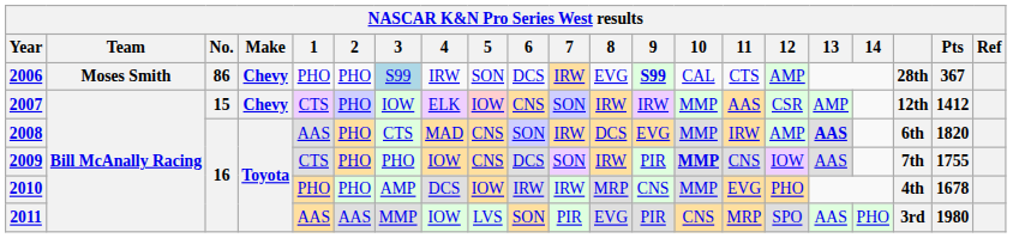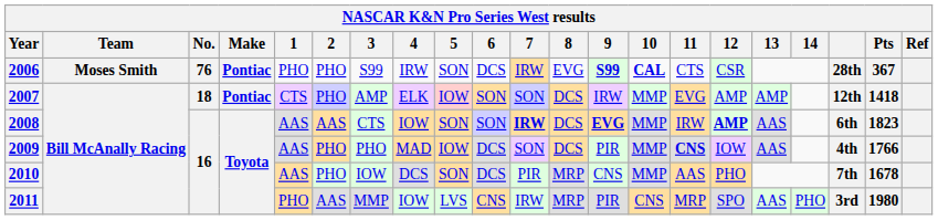 <table class="wikitable" style="text-align:center; font-size:75%">
 <tr>
 <th colspan=23><a href='#'>NASCAR K&N Pro Series West</a> results</th>
 </tr>
 <tr>
 <th>Year</th>
 <th>Team</th>
 <th>No.</th>
 <th>Make</th>
 <th>1</th>
 <th>2</th>
 <th>3</th>
 <th>4</th>
 <th>5</th>
 <th>6</th>
 <th>7</th>
 <th>8</th>
 <th>9</th>
 <th>10</th>
 <th>11</th>
 <th>12</th>
 <th>13</th>
 <th>14</th>
 <th></th>
 <th>Pts</th>
 <th>Ref</th>
 </tr>
 <tr>
 <th><a href='#'>2006</a></th>
 <th>Moses Smith</th>
-<th>86</th>
-<th><a href='#'>Chevy</a></th>
+<th>76</th>
+<th><a href='#'>Pontiac</a></th>
 <td><a href='#'>PHO</a></td>
 <td><a href='#'>PHO</a></td>
-<td style="background: lightblue;"><a href='#'>S99</a></td>
+<td><a href='#'>S99</a></td>
 <td><a href='#'>IRW</a></td>
 <td><a href='#'>SON</a></td>
 <td><a href='#'>DCS</a></td>
 <td style="background:#FFDF9F;"><a href='#'>IRW</a><br></td>
 <td><a href='#'>EVG</a></td>
 <td style="background:#DFFFDF;"><strong><a href='#'>S99</a><br></strong></td>
-<td><a href='#'>CAL</a></td>
+<td><strong><a href='#'>CAL</a></strong></td>
 <td><a href='#'>CTS</a></td>
-<td style="background:#DFFFDF;"><a href='#'>AMP</a><br></td>
+<td style="background:#DFFFDF;"><a href='#'>CSR</a><br></td>
 <td colspan=2></td>
 <th>28th</th>
 <th>367</th>
 <th></th>
 </tr>
 <tr>
 <th><a href='#'>2007</a></th>
 <th rowspan=5><a href='#'>Bill McAnally Racing</a></th>
-<th>15</th>
-<th><a href='#'>Chevy</a></th>
+<th>18</th>
+<th><a href='#'>Pontiac</a></th>
 <td style="background:#EFCFFF;"><a href='#'>CTS</a><br></td>
 <td style="background:#CFCFFF;"><a href='#'>PHO</a><br></td>
-<td style="background:#DFFFDF;"><a href='#'>IOW</a><br></td>
+<td style="background:#DFFFDF;"><a href='#'>AMP</a><br></td>
 <td style="background:#EFCFFF;"><a href='#'>ELK</a><br></td>
 <td style="background:#FFCFCF;"><a href='#'>IOW</a><br></td>
-<td style="background:#FFDF9F;"><a href='#'>CNS</a><br></td>
+<td style="background:#FFDF9F;"><a href='#'>SON</a><br></td>
 <td style="background:#CFCFFF;"><a href='#'>SON</a><br></td>
-<td style="background:#FFDF9F;"><a href='#'>IRW</a><br></td>
+<td style="background:#FFDF9F;"><a href='#'>DCS</a><br></td>
 <td style="background:#EFCFFF;"><a href='#'>IRW</a><br></td>
 <td style="background:#DFFFDF;"><a href='#'>MMP</a><br></td>
-<td style="background:#FFDF9F;"><a href='#'>AAS</a><br></td>
-<td style="background:#DFFFDF;"><a href='#'>CSR</a><br></td>
+<td style="background:#FFDF9F;"><a href='#'>EVG</a><br></td>
+<td style="background:#DFFFDF;"><a href='#'>AMP</a><br></td>
 <td style="background:#DFFFDF;"><a href='#'>AMP</a><br></td>
 <td></td>
 <th>12th</th>
-<th>1412</th>
+<th>1418</th>
 <th></th>
 </tr>
 <tr>
 <th><a href='#'>2008</a></th>
 <th rowspan=4>16</th>
 <th rowspan=4><a href='#'>Toyota</a></th>
 <td style="background:#DFDFDF;"><a href='#'>AAS</a><br></td>
-<td style="background:#FFDF9F;"><a href='#'>PHO</a><br></td>
+<td style="background:#FFDF9F;"><a href='#'>AAS</a><br></td>
 <td style="background:#DFFFDF;"><a href='#'>CTS</a><br></td>
-<td style="background:#FFDF9F;"><a href='#'>MAD</a><br></td>
-<td style="background:#FFDF9F;"><a href='#'>CNS</a><br></td>
+<td style="background:#FFDF9F;"><a href='#'>IOW</a><br></td>
+<td style="background:#FFDF9F;"><a href='#'>SON</a><br></td>
 <td style="background:#CFCFFF;"><a href='#'>SON</a><br></td>
-<td style="background:#FFDF9F;"><a href='#'>IRW</a><br></td>
+<td style="background:#FFDF9F;"><strong><a href='#'>IRW</a><br></strong></td>
 <td style="background:#FFDF9F;"><a href='#'>DCS</a><br></td>
-<td style="background:#FFDF9F;"><a href='#'>EVG</a><br></td>
+<td style="background:#FFDF9F;"><strong><a href='#'>EVG</a><br></strong></td>
 <td style="background:#DFDFDF;"><a href='#'>MMP</a><br></td>
 <td style="background:#FFDF9F;"><a href='#'>IRW</a><br></td>
-<td style="background:#DFFFDF;"><a href='#'>AMP</a><br></td>
-<td style="background:#DFDFDF;"><strong><a href='#'>AAS</a><br></strong></td>
+<td style="background:#DFFFDF;"><strong><a href='#'>AMP</a><br></strong></td>
+<td style="background:#DFDFDF;"><a href='#'>AAS</a><br></td>
 <td></td>
 <th>6th</th>
-<th>1820</th>
+<th>1823</th>
 <th></th>
 </tr>
 <tr>
 <th><a href='#'>2009</a></th>
-<td style="background:#DFDFDF;"><a href='#'>CTS</a><br></td>
+<td style="background:#DFDFDF;"><a href='#'>AAS</a><br></td>
 <td style="background:#FFDF9F;"><a href='#'>PHO</a><br></td>
 <td style="background:#DFFFDF;"><a href='#'>PHO</a><br></td>
+<td style="background:#FFDF9F;"><a href='#'>MAD</a><br></td>
 <td style="background:#FFDF9F;"><a href='#'>IOW</a><br></td>
-<td style="background:#FFDF9F;"><a href='#'>CNS</a><br></td>
 <td style="background:#DFDFDF;"><a href='#'>DCS</a><br></td>
 <td style="background:#EFCFFF;"><a href='#'>SON</a><br></td>
-<td style="background:#FFDF9F;"><a href='#'>IRW</a><br></td>
+<td style="background:#FFDF9F;"><a href='#'>DCS</a><br></td>
 <td style="background:#DFFFDF;"><a href='#'>PIR</a><br></td>
-<td style="background:#DFDFDF;"><strong><a href='#'>MMP</a><br></strong></td>
-<td style="background:#DFDFDF;"><a href='#'>CNS</a><br></td>
+<td style="background:#DFDFDF;"><a href='#'>MMP</a><br></td>
+<td style="background:#DFDFDF;"><strong><a href='#'>CNS</a><br></strong></td>
 <td style="background:#EFCFFF;"><a href='#'>IOW</a><br></td>
 <td style="background:#DFDFDF;"><a href='#'>AAS</a><br></td>
 <td></td>
-<th>7th</th>
-<th>1755</th>
+<th>4th</th>
+<th>1766</th>
 <th></th>
 </tr>
 <tr>
 <th><a href='#'>2010</a></th>
-<td style="background:#FFDF9F;"><a href='#'>PHO</a><br></td>
+<td style="background:#FFDF9F;"><a href='#'>AAS</a><br></td>
 <td style="background:#DFFFDF;"><a href='#'>PHO</a><br></td>
-<td style="background:#DFFFDF;"><a href='#'>AMP</a><br></td>
+<td style="background:#DFFFDF;"><a href='#'>IOW</a><br></td>
 <td style="background:#DFDFDF;"><a href='#'>DCS</a><br></td>
-<td style="background:#FFDF9F;"><a href='#'>IOW</a><br></td>
-<td style="background:#DFDFDF;"><a href='#'>IRW</a><br></td>
-<td style="background:#DFFFDF;"><a href='#'>IRW</a><br></td>
+<td style="background:#FFDF9F;"><a href='#'>SON</a><br></td>
+<td style="background:#DFDFDF;"><a href='#'>DCS</a><br></td>
+<td style="background:#DFFFDF;"><a href='#'>PIR</a><br></td>
 <td style="background:#DFDFDF;"><a href='#'>MRP</a><br></td>
 <td style="background:#DFFFDF;"><a href='#'>CNS</a><br></td>
 <td style="background:#DFDFDF;"><a href='#'>MMP</a><br></td>
-<td style="background:#FFDF9F;"><a href='#'>EVG</a><br></td>
+<td style="background:#FFDF9F;"><a href='#'>AAS</a><br></td>
 <td style="background:#FFDF9F;"><a href='#'>PHO</a><br></td>
 <td colspan=2></td>
-<th>4th</th>
+<th>7th</th>
 <th>1678</th>
 <th></th>
 </tr>
 <tr>
 <th><a href='#'>2011</a></th>
-<td style="background:#FFDF9F;"><a href='#'>AAS</a><br></td>
+<td style="background:#FFDF9F;"><a href='#'>PHO</a><br></td>
 <td style="background:#DFDFDF;"><a href='#'>AAS</a><br></td>
 <td style="background:#DFDFDF;"><a href='#'>MMP</a><br></td>
 <td style="background:#DFFFDF;"><a href='#'>IOW</a><br></td>
 <td style="background:#DFFFDF;"><a href='#'>LVS</a><br></td>
-<td style="background:#FFDF9F;"><a href='#'>SON</a><br></td>
-<td style="background:#DFFFDF;"><a href='#'>PIR</a><br></td>
-<td style="background:#DFDFDF;"><a href='#'>EVG</a><br></td>
+<td style="background:#FFDF9F;"><a href='#'>CNS</a><br></td>
+<td style="background:#DFFFDF;"><a href='#'>IRW</a><br></td>
+<td style="background:#DFDFDF;"><a href='#'>MRP</a><br></td>
 <td style="background:#DFDFDF;"><a href='#'>PIR</a><br></td>
 <td style="background:#FFDF9F;"><a href='#'>CNS</a><br></td>
 <td style="background:#FFDF9F;"><a href='#'>MRP</a><br></td>
 <td style="background:#DFDFDF;"><a href='#'>SPO</a><br></td>
 <td style="background:#DFFFDF;"><a href='#'>AAS</a><br></td>
 <td style="background:#DFFFDF;"><a href='#'>PHO</a><br></td>
 <th>3rd</th>
 <th>1980</th>
 <th></th>
 </tr>
 </table>
